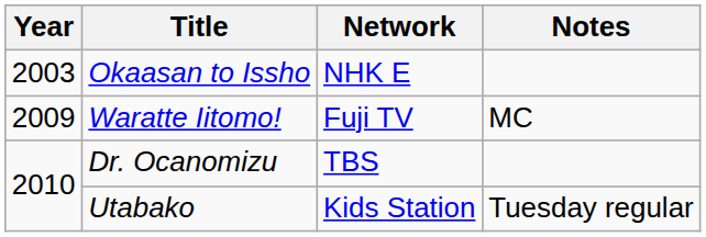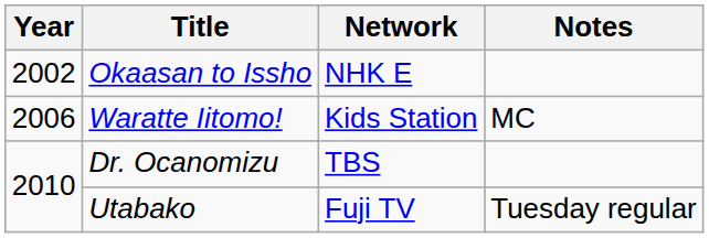 <table class="wikitable">
 <tr>
 <th>Year</th>
 <th>Title</th>
 <th>Network</th>
 <th>Notes</th>
 </tr>
 <tr>
-<td>2003</td>
+<td>2002</td>
 <td><em><a href='#'>Okaasan to Issho</a></em></td>
 <td><a href='#'>NHK E</a></td>
 <td></td>
 </tr>
 <tr>
-<td>2009</td>
+<td>2006</td>
 <td><em><a href='#'>Waratte Iitomo!</a></em></td>
-<td><a href='#'>Fuji TV</a></td>
+<td><a href='#'>Kids Station</a></td>
 <td>MC</td>
 </tr>
 <tr>
 <td rowspan="2">2010</td>
 <td><em>Dr. Ocanomizu</em></td>
 <td><a href='#'>TBS</a></td>
 <td></td>
 </tr>
 <tr>
 <td><em>Utabako</em></td>
-<td><a href='#'>Kids Station</a></td>
+<td><a href='#'>Fuji TV</a></td>
 <td>Tuesday regular</td>
 </tr>
 </table>
